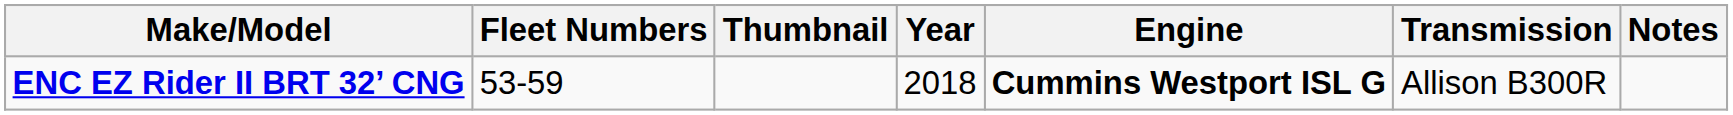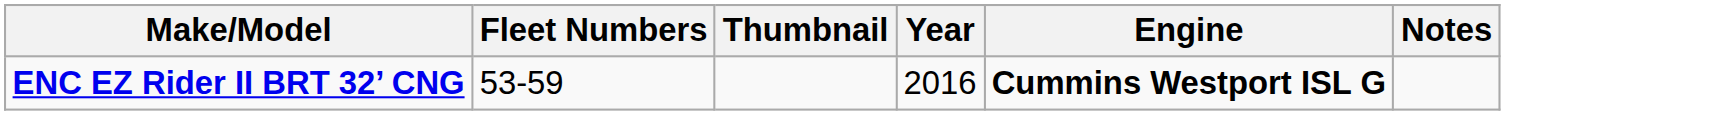 <table class="wikitable sortable" style="font-size: 100%;">
 <tr>
 <th>Make/Model</th>
 <th>Fleet Numbers</th>
 <th class="unsortable">Thumbnail</th>
 <th>Year</th>
 <th>Engine</th>
-<th>Transmission</th>
 <th>Notes</th>
 </tr>
 <tr>
 <td><strong><a href='#'>ENC EZ Rider II BRT 32’ CNG</a></strong></td>
 <td>53-59</td>
 <td></td>
-<td>2018</td>
+<td>2016</td>
 <td><strong>Cummins Westport ISL G</strong></td>
-<td>Allison B300R</td>
 <td></td>
 </tr>
 </table>
